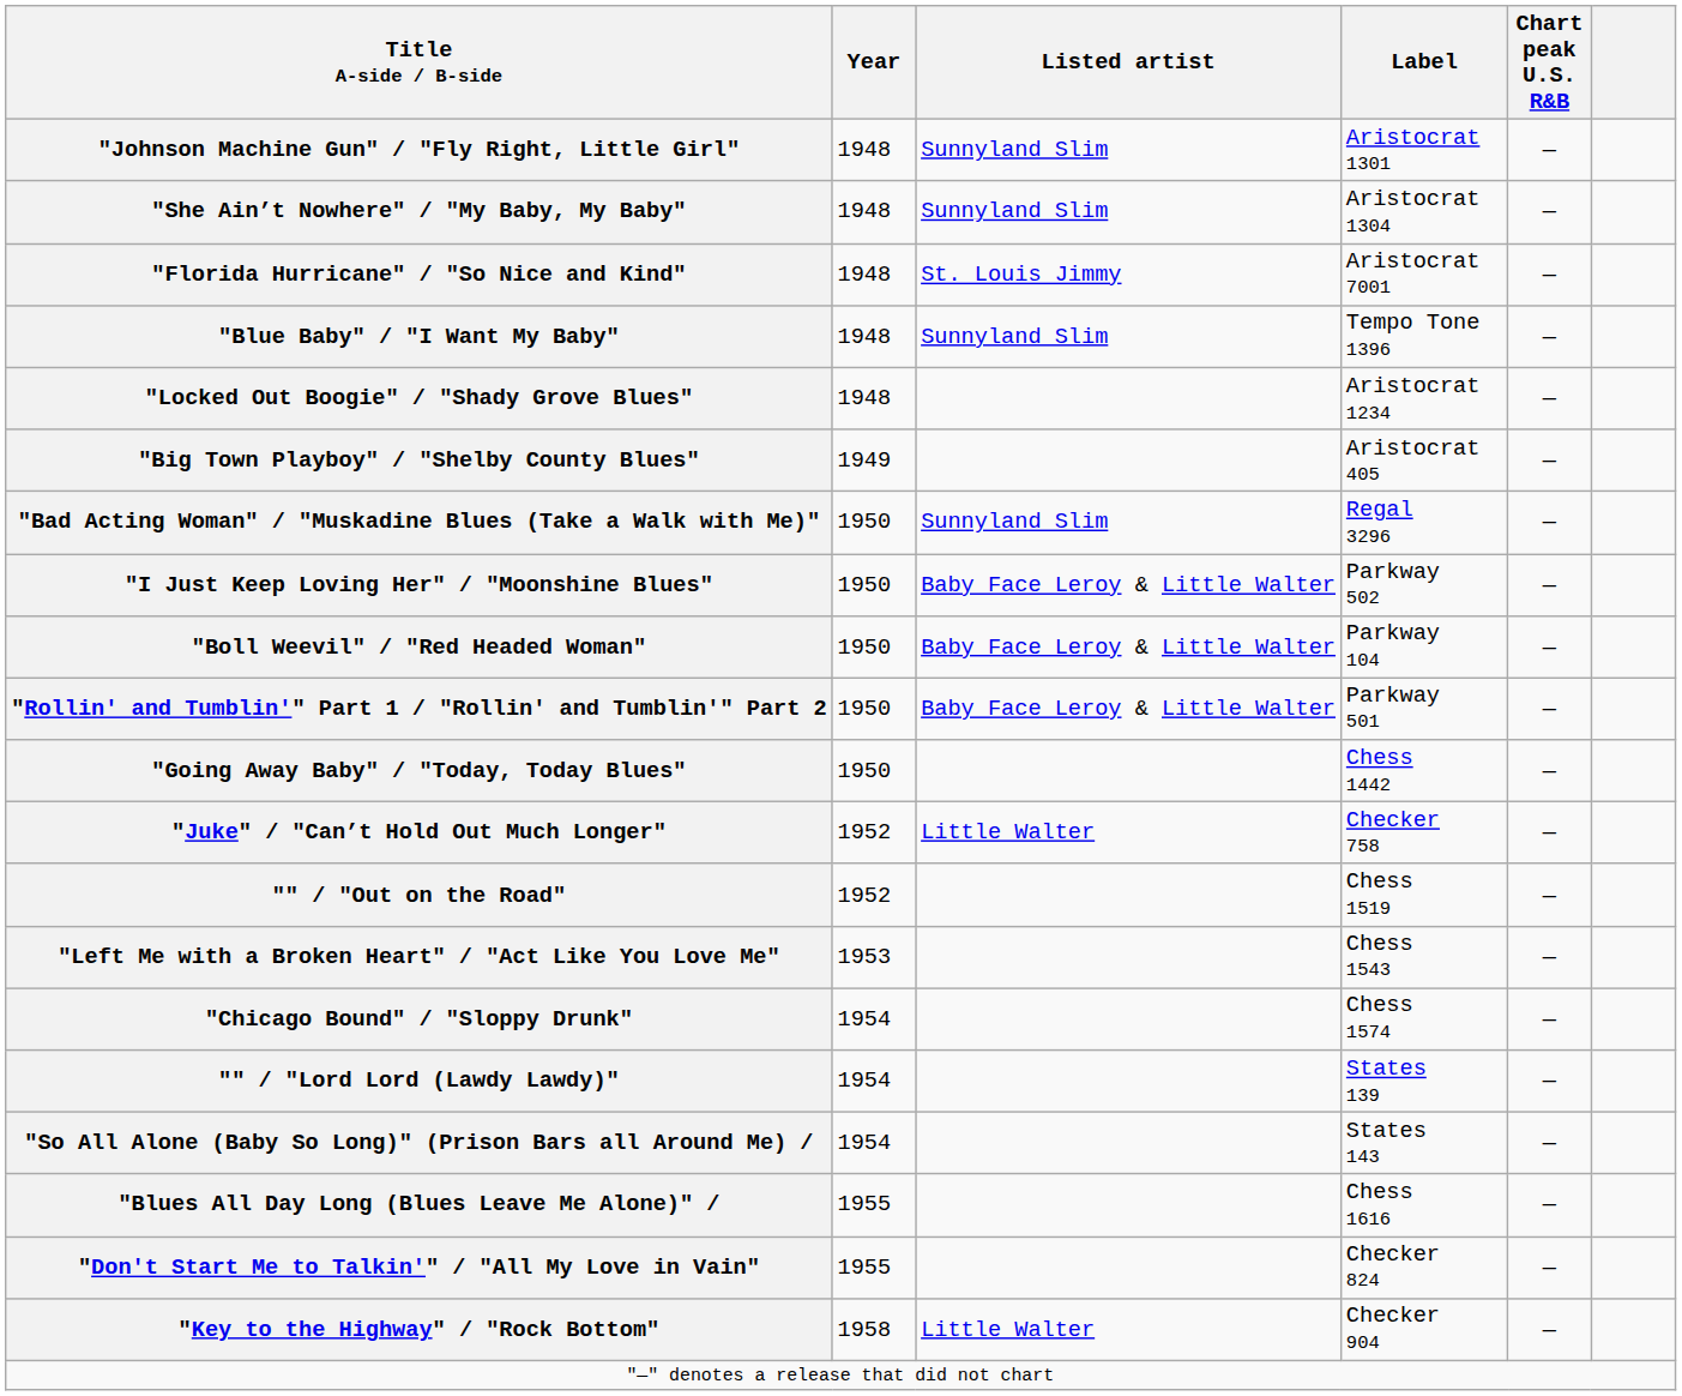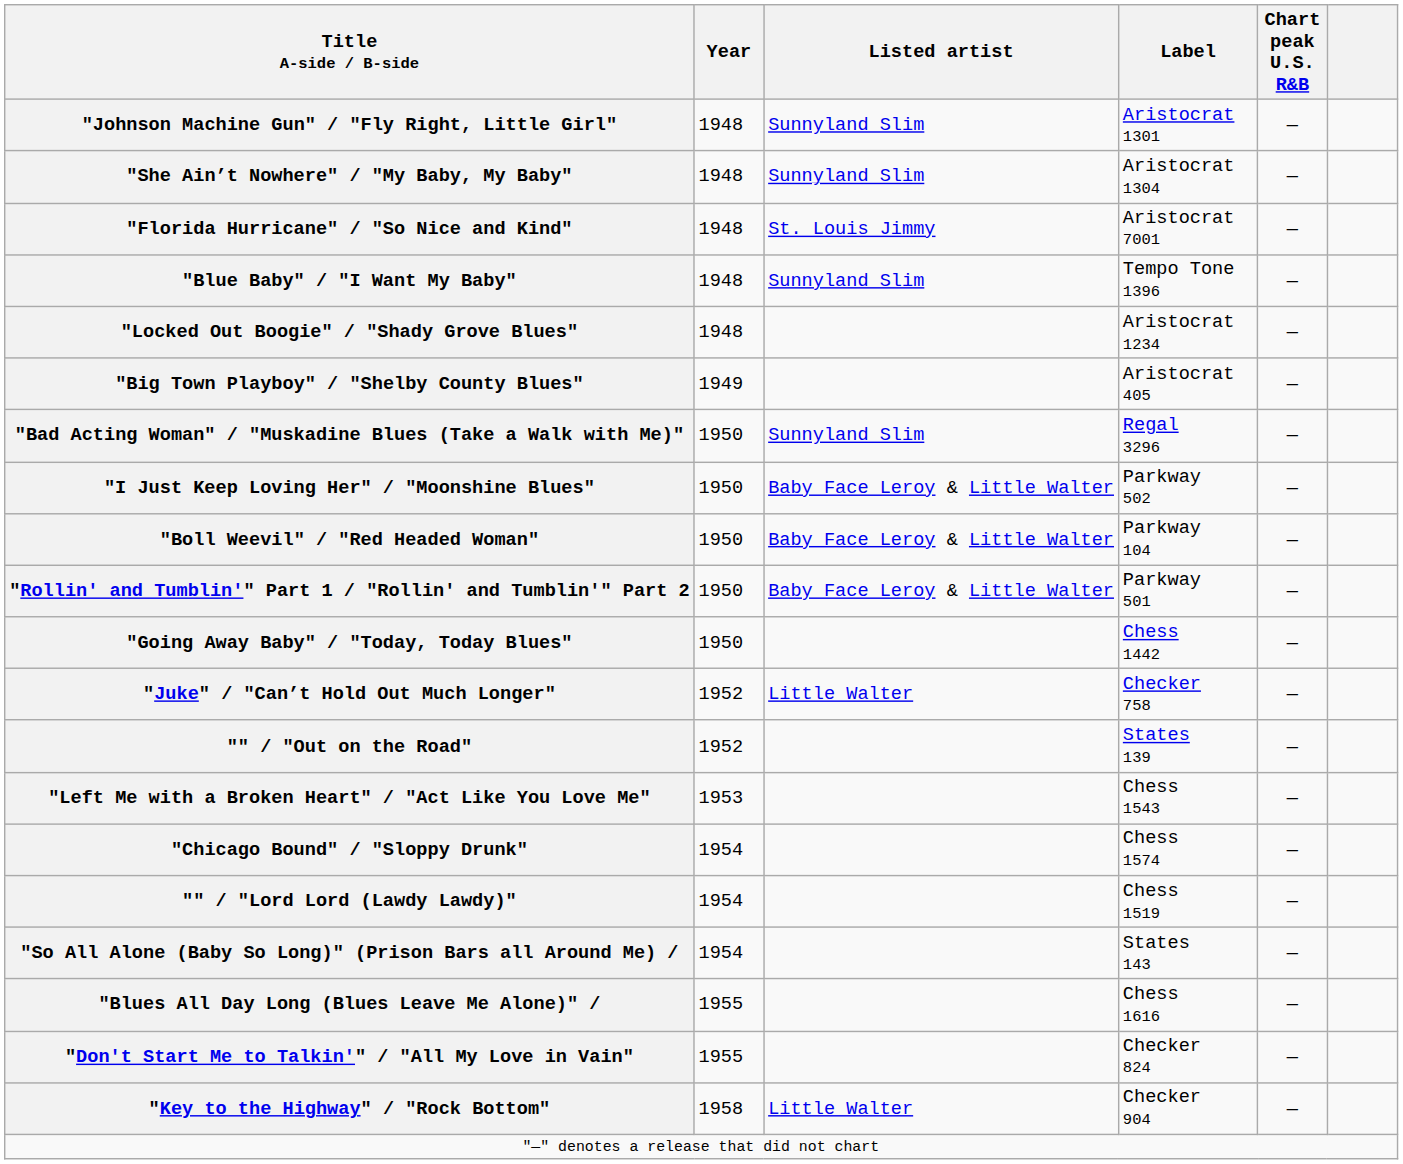 <table class="wikitable sortable plainrowheaders">
 <tr>
 <th scope="col" width=%>Title<br><small>A-side / B-side</small></th>
 <th scope="col" width=5%>Year</th>
 <th scope="col" width=%>Listed artist</th>
 <th scope="col" width=10%>Label</th>
 <th scope="col" width=5% data-sort-type=number>Chart<br>peak<br>U.S.<br><a href='#'>R&B</a></th>
 <th scope="col" width=5% class="unsortable"></th>
 </tr>
 <tr>
 <th scope="row">"Johnson Machine Gun" / "Fly Right, Little Girl"</th>
 <td>1948</td>
 <td><a href='#'>Sunnyland Slim</a></td>
 <td><a href='#'>Aristocrat</a> <br><small>1301</small></td>
 <td align="center">—</td>
 <td align="center"></td>
 </tr>
 <tr>
 <th scope="row">"She Ain’t Nowhere" / "My Baby, My Baby"</th>
 <td>1948</td>
 <td><a href='#'>Sunnyland Slim</a></td>
 <td>Aristocrat <br><small>1304</small></td>
 <td align="center">—</td>
 <td align="center"></td>
 </tr>
 <tr>
 <th scope="row">"Florida Hurricane" / "So Nice and Kind"</th>
 <td>1948</td>
 <td><a href='#'>St. Louis Jimmy</a></td>
 <td>Aristocrat <br><small>7001</small></td>
 <td align="center">—</td>
 <td align="center"></td>
 </tr>
 <tr>
 <th scope="row">"Blue Baby" / "I Want My Baby"</th>
 <td>1948</td>
 <td><a href='#'>Sunnyland Slim</a></td>
 <td>Tempo Tone <br><small>1396</small></td>
 <td align="center">—</td>
 <td align="center"></td>
 </tr>
 <tr>
 <th scope="row">"Locked Out Boogie" / "Shady Grove Blues"</th>
 <td>1948</td>
 <td></td>
 <td>Aristocrat <br><small>1234</small></td>
 <td align="center">—</td>
 <td align="center"></td>
 </tr>
 <tr>
 <th scope="row">"Big Town Playboy" / "Shelby County Blues"</th>
 <td>1949</td>
 <td></td>
 <td>Aristocrat <br><small>405</small></td>
 <td align="center">—</td>
 <td align="center"></td>
 </tr>
 <tr>
 <th scope="row">"Bad Acting Woman" / "Muskadine Blues (Take a Walk with Me)"</th>
 <td>1950</td>
 <td><a href='#'>Sunnyland Slim</a></td>
 <td><a href='#'>Regal</a> <br><small>3296</small></td>
 <td align="center">—</td>
 <td align="center"></td>
 </tr>
 <tr>
 <th scope="row">"I Just Keep Loving Her" / "Moonshine Blues"</th>
 <td>1950</td>
 <td><a href='#'>Baby Face Leroy</a> & <a href='#'>Little Walter</a></td>
 <td>Parkway <br><small>502</small></td>
 <td align="center">—</td>
 <td align="center"></td>
 </tr>
 <tr>
 <th scope="row">"Boll Weevil" / "Red Headed Woman"</th>
 <td>1950</td>
 <td><a href='#'>Baby Face Leroy</a> & <a href='#'>Little Walter</a></td>
 <td>Parkway <br><small>104</small></td>
 <td align="center">—</td>
 <td align="center"></td>
 </tr>
 <tr>
 <th scope="row">"<a href='#'>Rollin' and Tumblin'</a>" Part 1 / "Rollin' and Tumblin'" Part 2</th>
 <td>1950</td>
 <td><a href='#'>Baby Face Leroy</a> & <a href='#'>Little Walter</a></td>
 <td>Parkway <br><small>501</small></td>
 <td align="center">—</td>
 <td align="center"></td>
 </tr>
 <tr>
 <th scope="row">"Going Away Baby" / "Today, Today Blues"</th>
 <td>1950</td>
 <td></td>
 <td><a href='#'>Chess</a> <br><small>1442</small></td>
 <td align="center">—</td>
 <td align="center"></td>
 </tr>
 <tr>
 <th scope="row">"<a href='#'>Juke</a>" / "Can’t Hold Out Much Longer"</th>
 <td>1952</td>
 <td><a href='#'>Little Walter</a></td>
 <td><a href='#'>Checker</a> <br><small>758</small></td>
 <td align="center">—</td>
 <td align="center"></td>
 </tr>
 <tr>
 <th scope="row">"" / "Out on the Road"</th>
 <td>1952</td>
 <td></td>
-<td>Chess <br><small>1519</small></td>
+<td><a href='#'>States</a> <br><small>139</small></td>
 <td align="center">—</td>
 <td align="center"></td>
 </tr>
 <tr>
 <th scope="row">"Left Me with a Broken Heart" / "Act Like You Love Me"</th>
 <td>1953</td>
 <td></td>
 <td>Chess <br><small>1543</small></td>
 <td align="center">—</td>
 <td align="center"></td>
 </tr>
 <tr>
 <th scope="row">"Chicago Bound" / "Sloppy Drunk"</th>
 <td>1954</td>
 <td></td>
 <td>Chess <br><small>1574</small></td>
 <td align="center">—</td>
 <td align="center"></td>
 </tr>
 <tr>
 <th scope="row">"" / "Lord Lord (Lawdy Lawdy)"</th>
 <td>1954</td>
 <td></td>
-<td><a href='#'>States</a> <br><small>139</small></td>
+<td>Chess <br><small>1519</small></td>
 <td align="center">—</td>
 <td align="center"></td>
 </tr>
 <tr>
 <th scope="row">"So All Alone (Baby So Long)" (Prison Bars all Around Me) / </th>
 <td>1954</td>
 <td></td>
 <td>States <br><small>143</small></td>
 <td align="center">—</td>
 <td align="center"></td>
 </tr>
 <tr>
 <th scope="row">"Blues All Day Long (Blues Leave Me Alone)" / </th>
 <td>1955</td>
 <td></td>
 <td>Chess <br><small>1616</small></td>
 <td align="center">—</td>
 <td align="center"></td>
 </tr>
 <tr>
 <th scope="row">"<a href='#'>Don't Start Me to Talkin'</a>" / "All My Love in Vain"</th>
 <td>1955</td>
 <td></td>
 <td>Checker <br><small>824</small></td>
 <td align="center">—</td>
 <td align="center"></td>
 </tr>
 <tr>
 <th scope="row">"<a href='#'>Key to the Highway</a>" / "Rock Bottom"</th>
 <td>1958</td>
 <td><a href='#'>Little Walter</a></td>
 <td>Checker <br><small>904</small></td>
 <td align="center">—</td>
 <td align="center"></td>
 </tr>
 <tr class="sortbottom">
 <td align="center" colspan="6" style="font-size: 80%">"—" denotes a release that did not chart</td>
 </tr>
 </table>
